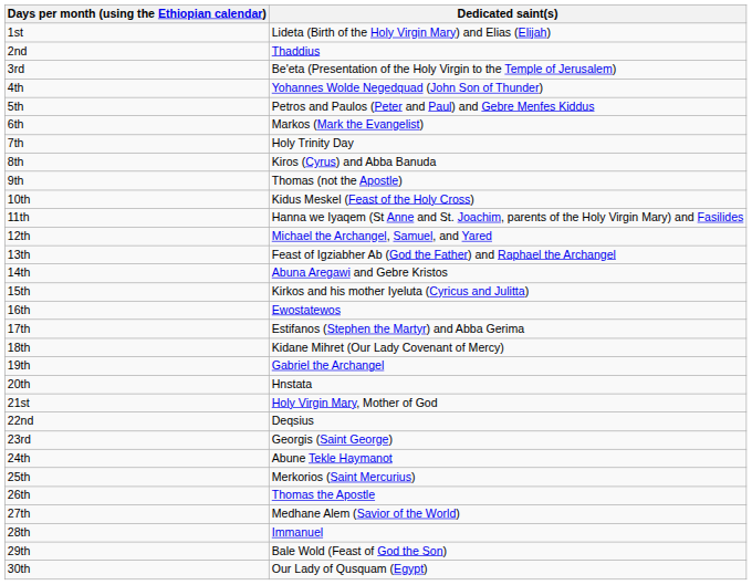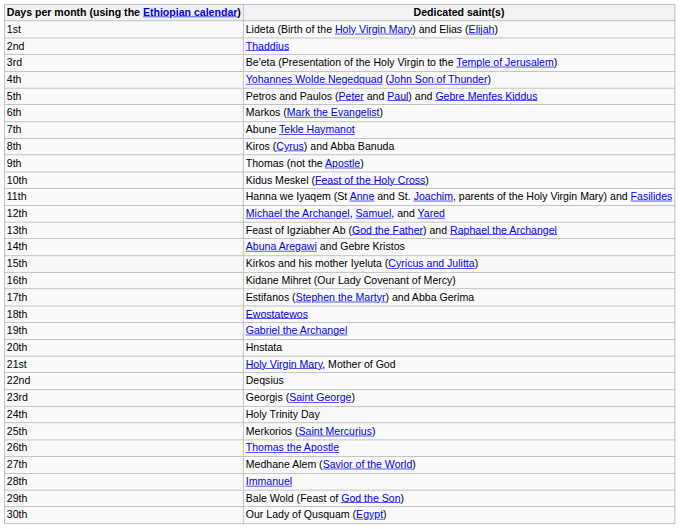 <table class="wikitable">
 <tr>
 <th>Days per month (using the <a href='#'>Ethiopian calendar</a>)</th>
 <th>Dedicated saint(s)</th>
 </tr>
 <tr>
 <td>1st</td>
 <td>Lideta (Birth of the <a href='#'>Holy Virgin Mary</a>) and Elias (<a href='#'>Elijah</a>)</td>
 </tr>
 <tr>
 <td>2nd</td>
 <td><a href='#'>Thaddius</a></td>
 </tr>
 <tr>
 <td>3rd</td>
 <td>Be'eta (Presentation of the Holy Virgin to the <a href='#'>Temple of Jerusalem</a>)</td>
 </tr>
 <tr>
 <td>4th</td>
 <td><a href='#'>Yohannes Wolde Negedquad</a> (<a href='#'>John Son of Thunder</a>)</td>
 </tr>
 <tr>
 <td>5th</td>
 <td>Petros and Paulos (<a href='#'>Peter</a> and <a href='#'>Paul</a>) and <a href='#'>Gebre Menfes Kiddus</a></td>
 </tr>
 <tr>
 <td>6th</td>
 <td>Markos (<a href='#'>Mark the Evangelist</a>)</td>
 </tr>
 <tr>
 <td>7th</td>
-<td>Holy Trinity Day</td>
+<td>Abune <a href='#'>Tekle Haymanot</a></td>
 </tr>
 <tr>
 <td>8th</td>
 <td>Kiros (<a href='#'>Cyrus</a>) and Abba Banuda</td>
 </tr>
 <tr>
 <td>9th</td>
 <td>Thomas (not the <a href='#'>Apostle</a>)</td>
 </tr>
 <tr>
 <td>10th</td>
 <td>Kidus Meskel (<a href='#'>Feast of the Holy Cross</a>)</td>
 </tr>
 <tr>
 <td>11th</td>
 <td>Hanna we Iyaqem (St <a href='#'>Anne</a> and St. <a href='#'>Joachim</a>, parents of the Holy Virgin Mary) and <a href='#'>Fasilides</a></td>
 </tr>
 <tr>
 <td>12th</td>
 <td><a href='#'>Michael the Archangel</a>, <a href='#'>Samuel</a>, and <a href='#'>Yared</a></td>
 </tr>
 <tr>
 <td>13th</td>
 <td>Feast of Igziabher Ab (<a href='#'>God the Father</a>) and <a href='#'>Raphael the Archangel</a></td>
 </tr>
 <tr>
 <td>14th</td>
 <td><a href='#'>Abuna Aregawi</a> and Gebre Kristos</td>
 </tr>
 <tr>
 <td>15th</td>
 <td>Kirkos and his mother Iyeluta (<a href='#'>Cyricus and Julitta</a>)</td>
 </tr>
 <tr>
 <td>16th</td>
-<td><a href='#'>Ewostatewos</a></td>
+<td>Kidane Mihret (Our Lady Covenant of Mercy)</td>
 </tr>
 <tr>
 <td>17th</td>
 <td>Estifanos (<a href='#'>Stephen the Martyr</a>) and Abba Gerima</td>
 </tr>
 <tr>
 <td>18th</td>
-<td>Kidane Mihret (Our Lady Covenant of Mercy)</td>
+<td><a href='#'>Ewostatewos</a></td>
 </tr>
 <tr>
 <td>19th</td>
 <td><a href='#'>Gabriel the Archangel</a></td>
 </tr>
 <tr>
 <td>20th</td>
 <td>Hnstata</td>
 </tr>
 <tr>
 <td>21st</td>
 <td><a href='#'>Holy Virgin Mary</a>, Mother of God</td>
 </tr>
 <tr>
 <td>22nd</td>
 <td>Deqsius</td>
 </tr>
 <tr>
 <td>23rd</td>
 <td>Georgis (<a href='#'>Saint George</a>)</td>
 </tr>
 <tr>
 <td>24th</td>
-<td>Abune <a href='#'>Tekle Haymanot</a></td>
+<td>Holy Trinity Day</td>
 </tr>
 <tr>
 <td>25th</td>
 <td>Merkorios (<a href='#'>Saint Mercurius</a>)</td>
 </tr>
 <tr>
 <td>26th</td>
 <td><a href='#'>Thomas the Apostle</a></td>
 </tr>
 <tr>
 <td>27th</td>
 <td>Medhane Alem (<a href='#'>Savior of the World</a>)</td>
 </tr>
 <tr>
 <td>28th</td>
 <td><a href='#'>Immanuel</a></td>
 </tr>
 <tr>
 <td>29th</td>
 <td>Bale Wold (Feast of <a href='#'>God the Son</a>)</td>
 </tr>
 <tr>
 <td>30th</td>
 <td>Our Lady of Qusquam (<a href='#'>Egypt</a>)</td>
 </tr>
 </table>
